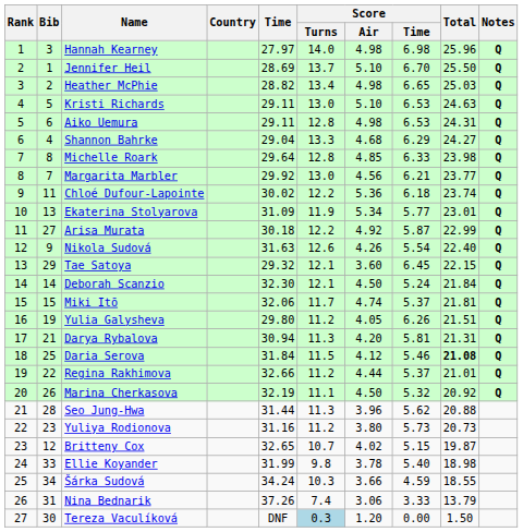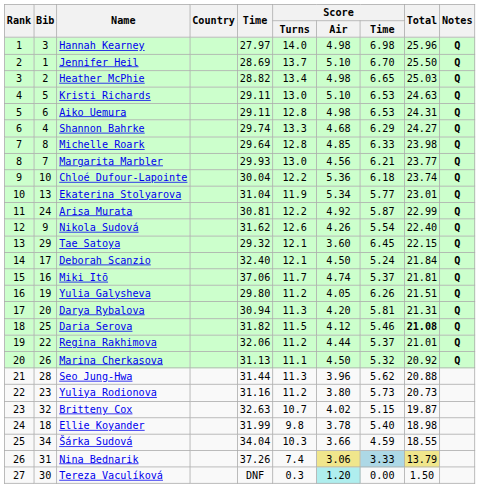 <table class="wikitable sortable" style="text-align:center">
 <tr>
 <th rowspan=2>Rank</th>
 <th rowspan=2>Bib</th>
 <th rowspan=2>Name</th>
 <th rowspan=2>Country</th>
 <th rowspan=2>Time</th>
 <th colspan=3>Score</th>
 <th rowspan=2>Total</th>
 <th rowspan=2>Notes</th>
 </tr>
 <tr>
 <th width=50>Turns</th>
 <th width=50>Air</th>
 <th width=50>Time</th>
 </tr>
 <tr bgcolor="#ccffcc">
 <td>1</td>
 <td>3</td>
 <td align=left><a href='#'>Hannah Kearney</a></td>
 <td align=left></td>
 <td>27.97</td>
 <td>14.0</td>
 <td>4.98</td>
 <td>6.98</td>
 <td>25.96</td>
 <td><strong>Q</strong></td>
 </tr>
 <tr bgcolor="#ccffcc">
 <td>2</td>
 <td>1</td>
 <td align=left><a href='#'>Jennifer Heil</a></td>
 <td align=left></td>
 <td>28.69</td>
 <td>13.7</td>
 <td>5.10</td>
 <td>6.70</td>
 <td>25.50</td>
 <td><strong>Q</strong></td>
 </tr>
 <tr bgcolor="#ccffcc">
 <td>3</td>
 <td>2</td>
 <td align=left><a href='#'>Heather McPhie</a></td>
 <td align=left></td>
 <td>28.82</td>
 <td>13.4</td>
 <td>4.98</td>
 <td>6.65</td>
 <td>25.03</td>
 <td><strong>Q</strong></td>
 </tr>
 <tr bgcolor="#ccffcc">
 <td>4</td>
 <td>5</td>
 <td align=left><a href='#'>Kristi Richards</a></td>
 <td align=left></td>
 <td>29.11</td>
 <td>13.0</td>
 <td>5.10</td>
 <td>6.53</td>
 <td>24.63</td>
 <td><strong>Q</strong></td>
 </tr>
 <tr bgcolor="#ccffcc">
 <td>5</td>
 <td>6</td>
 <td align=left><a href='#'>Aiko Uemura</a></td>
 <td align=left></td>
 <td>29.11</td>
 <td>12.8</td>
 <td>4.98</td>
 <td>6.53</td>
 <td>24.31</td>
 <td><strong>Q</strong></td>
 </tr>
 <tr bgcolor="#ccffcc">
 <td>6</td>
 <td>4</td>
 <td align=left><a href='#'>Shannon Bahrke</a></td>
 <td align=left></td>
-<td>29.04</td>
+<td>29.74</td>
 <td>13.3</td>
 <td>4.68</td>
 <td>6.29</td>
 <td>24.27</td>
 <td><strong>Q</strong></td>
 </tr>
 <tr bgcolor="#ccffcc">
 <td>7</td>
 <td>8</td>
 <td align=left><a href='#'>Michelle Roark</a></td>
 <td align=left></td>
 <td>29.64</td>
 <td>12.8</td>
 <td>4.85</td>
 <td>6.33</td>
 <td>23.98</td>
 <td><strong>Q</strong></td>
 </tr>
 <tr bgcolor="#ccffcc">
 <td>8</td>
 <td>7</td>
 <td align=left><a href='#'>Margarita Marbler</a></td>
 <td align=left></td>
-<td>29.92</td>
+<td>29.93</td>
 <td>13.0</td>
 <td>4.56</td>
 <td>6.21</td>
 <td>23.77</td>
 <td><strong>Q</strong></td>
 </tr>
 <tr bgcolor="#ccffcc">
 <td>9</td>
-<td>11</td>
+<td>10</td>
 <td align=left><a href='#'>Chloé Dufour-Lapointe</a></td>
 <td align=left></td>
-<td>30.02</td>
+<td>30.04</td>
 <td>12.2</td>
 <td>5.36</td>
 <td>6.18</td>
 <td>23.74</td>
 <td><strong>Q</strong></td>
 </tr>
 <tr bgcolor="#ccffcc">
 <td>10</td>
 <td>13</td>
 <td align=left><a href='#'>Ekaterina Stolyarova</a></td>
 <td align=left></td>
-<td>31.09</td>
+<td>31.04</td>
 <td>11.9</td>
 <td>5.34</td>
 <td>5.77</td>
 <td>23.01</td>
 <td><strong>Q</strong></td>
 </tr>
 <tr bgcolor="#ccffcc">
 <td>11</td>
-<td>27</td>
+<td>24</td>
 <td align=left><a href='#'>Arisa Murata</a></td>
 <td align=left></td>
-<td>30.18</td>
+<td>30.81</td>
 <td>12.2</td>
 <td>4.92</td>
 <td>5.87</td>
 <td>22.99</td>
 <td><strong>Q</strong></td>
 </tr>
 <tr bgcolor="#ccffcc">
 <td>12</td>
 <td>9</td>
 <td align=left><a href='#'>Nikola Sudová</a></td>
 <td align=left></td>
-<td>31.63</td>
+<td>31.62</td>
 <td>12.6</td>
 <td>4.26</td>
 <td>5.54</td>
 <td>22.40</td>
 <td><strong>Q</strong></td>
 </tr>
 <tr bgcolor="#ccffcc">
 <td>13</td>
 <td>29</td>
 <td align=left><a href='#'>Tae Satoya</a></td>
 <td align=left></td>
 <td>29.32</td>
 <td>12.1</td>
 <td>3.60</td>
 <td>6.45</td>
 <td>22.15</td>
 <td><strong>Q</strong></td>
 </tr>
 <tr bgcolor="#ccffcc">
 <td>14</td>
-<td>14</td>
+<td>17</td>
 <td align=left><a href='#'>Deborah Scanzio</a></td>
 <td align=left></td>
-<td>32.30</td>
+<td>32.40</td>
 <td>12.1</td>
 <td>4.50</td>
 <td>5.24</td>
 <td>21.84</td>
 <td><strong>Q</strong></td>
 </tr>
 <tr bgcolor="#ccffcc">
 <td>15</td>
-<td>15</td>
+<td>16</td>
 <td align=left><a href='#'>Miki Itō</a></td>
 <td align=left></td>
-<td>32.06</td>
+<td>37.06</td>
 <td>11.7</td>
 <td>4.74</td>
 <td>5.37</td>
 <td>21.81</td>
 <td><strong>Q</strong></td>
 </tr>
 <tr bgcolor="#ccffcc">
 <td>16</td>
 <td>19</td>
 <td align=left><a href='#'>Yulia Galysheva</a></td>
 <td align=left></td>
 <td>29.80</td>
 <td>11.2</td>
 <td>4.05</td>
 <td>6.26</td>
 <td>21.51</td>
 <td><strong>Q</strong></td>
 </tr>
 <tr bgcolor="#ccffcc">
 <td>17</td>
-<td>21</td>
+<td>20</td>
 <td align=left><a href='#'>Darya Rybalova</a></td>
 <td align=left></td>
 <td>30.94</td>
 <td>11.3</td>
 <td>4.20</td>
 <td>5.81</td>
 <td>21.31</td>
 <td><strong>Q</strong></td>
 </tr>
 <tr bgcolor="#ccffcc">
 <td>18</td>
 <td>25</td>
 <td align=left><a href='#'>Daria Serova</a></td>
 <td align=left></td>
-<td>31.84</td>
+<td>31.82</td>
 <td>11.5</td>
 <td>4.12</td>
 <td>5.46</td>
 <td><strong>21.08</strong></td>
 <td><strong>Q</strong></td>
 </tr>
 <tr bgcolor="#ccffcc">
 <td>19</td>
 <td>22</td>
 <td align=left><a href='#'>Regina Rakhimova</a></td>
 <td align=left></td>
-<td>32.66</td>
+<td>32.06</td>
 <td>11.2</td>
 <td>4.44</td>
 <td>5.37</td>
 <td>21.01</td>
 <td><strong>Q</strong></td>
 </tr>
 <tr bgcolor="#ccffcc">
 <td>20</td>
 <td>26</td>
 <td align=left><a href='#'>Marina Cherkasova</a></td>
 <td align=left></td>
-<td>32.19</td>
+<td>31.13</td>
 <td>11.1</td>
 <td>4.50</td>
 <td>5.32</td>
 <td>20.92</td>
 <td><strong>Q</strong></td>
 </tr>
 <tr>
 <td>21</td>
 <td>28</td>
 <td align=left><a href='#'>Seo Jung-Hwa</a></td>
 <td align=left></td>
 <td>31.44</td>
 <td>11.3</td>
 <td>3.96</td>
 <td>5.62</td>
 <td>20.88</td>
 <td></td>
 </tr>
 <tr>
 <td>22</td>
 <td>23</td>
 <td align=left><a href='#'>Yuliya Rodionova</a></td>
 <td align=left></td>
 <td>31.16</td>
 <td>11.2</td>
 <td>3.80</td>
 <td>5.73</td>
 <td>20.73</td>
 <td></td>
 </tr>
 <tr>
 <td>23</td>
-<td>12</td>
+<td>32</td>
 <td align=left><a href='#'>Britteny Cox</a></td>
 <td align=left></td>
-<td>32.65</td>
+<td>32.63</td>
 <td>10.7</td>
 <td>4.02</td>
 <td>5.15</td>
 <td>19.87</td>
 <td></td>
 </tr>
 <tr>
 <td>24</td>
-<td>33</td>
+<td>18</td>
 <td align=left><a href='#'>Ellie Koyander</a></td>
 <td align=left></td>
 <td>31.99</td>
 <td>9.8</td>
 <td>3.78</td>
 <td>5.40</td>
 <td>18.98</td>
 <td></td>
 </tr>
 <tr>
 <td>25</td>
 <td>34</td>
 <td align=left><a href='#'>Šárka Sudová</a></td>
 <td align=left></td>
-<td>34.24</td>
+<td>34.04</td>
 <td>10.3</td>
 <td>3.66</td>
 <td>4.59</td>
 <td>18.55</td>
 <td></td>
 </tr>
 <tr>
 <td>26</td>
 <td>31</td>
 <td align=left><a href='#'>Nina Bednarik</a></td>
 <td align=left></td>
 <td>37.26</td>
 <td>7.4</td>
-<td>3.06</td>
-<td>3.33</td>
-<td>13.79</td>
+<td style="background: khaki;">3.06</td>
+<td style="background: lightblue;">3.33</td>
+<td style="background: khaki;">13.79</td>
 <td></td>
 </tr>
 <tr>
 <td>27</td>
 <td>30</td>
 <td align=left><a href='#'>Tereza Vaculíková</a></td>
 <td align=left></td>
 <td>DNF</td>
-<td style="background: lightblue;">0.3</td>
-<td>1.20</td>
+<td>0.3</td>
+<td style="background: paleturquoise;">1.20</td>
 <td>0.00</td>
 <td>1.50</td>
 <td></td>
 </tr>
 </table>
